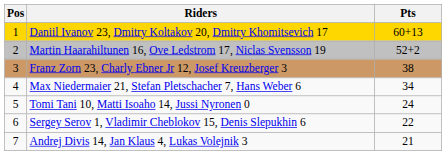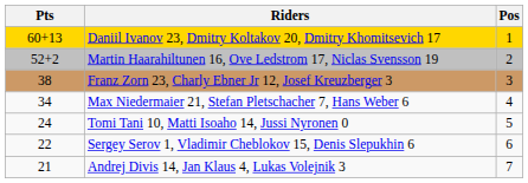 <table class="wikitable">
 <tr>
+<th width=100>Pts</th>
+<th width=600>Riders</th>
 <th width=20>Pos</th>
-<th width=600>Riders</th>
-<th width=100>Pts</th>
 </tr>
 <tr style="text-align:center; background:gold;">
+<td>60+13</td>
+<td style="text-align:left;"> <a href='#'>Daniil Ivanov</a> 23, <a href='#'>Dmitry Koltakov</a> 20, <a href='#'>Dmitry Khomitsevich</a> 17</td>
 <td>1</td>
-<td style="text-align:left;"> <a href='#'>Daniil Ivanov</a> 23, <a href='#'>Dmitry Koltakov</a> 20, <a href='#'>Dmitry Khomitsevich</a> 17</td>
-<td>60+13</td>
 </tr>
 <tr style="text-align:center; background:silver;">
+<td>52+2</td>
+<td style="text-align:left;">  <a href='#'>Martin Haarahiltunen</a> 16, <a href='#'>Ove Ledstrom</a> 17, <a href='#'>Niclas Svensson</a> 19</td>
 <td>2</td>
-<td style="text-align:left;">  <a href='#'>Martin Haarahiltunen</a> 16, <a href='#'>Ove Ledstrom</a> 17, <a href='#'>Niclas Svensson</a> 19</td>
-<td>52+2</td>
 </tr>
 <tr style="text-align:center; background:#c96;">
+<td>38</td>
+<td style="text-align:left;">  <a href='#'>Franz Zorn</a> 23, <a href='#'>Charly Ebner Jr</a> 12, <a href='#'>Josef Kreuzberger</a> 3</td>
 <td>3</td>
-<td style="text-align:left;">  <a href='#'>Franz Zorn</a> 23, <a href='#'>Charly Ebner Jr</a> 12, <a href='#'>Josef Kreuzberger</a> 3</td>
-<td>38</td>
 </tr>
 <tr align=center>
+<td>34</td>
+<td style="text-align:left;">  <a href='#'>Max Niedermaier</a> 21, <a href='#'>Stefan Pletschacher</a> 7, <a href='#'>Hans Weber</a> 6</td>
 <td>4</td>
-<td style="text-align:left;">  <a href='#'>Max Niedermaier</a> 21, <a href='#'>Stefan Pletschacher</a> 7, <a href='#'>Hans Weber</a> 6</td>
-<td>34</td>
 </tr>
 <tr align=center>
+<td>24</td>
+<td style="text-align:left;">  <a href='#'>Tomi Tani</a> 10, <a href='#'>Matti Isoaho</a> 14, <a href='#'>Jussi Nyronen</a> 0</td>
 <td>5</td>
-<td style="text-align:left;">  <a href='#'>Tomi Tani</a> 10, <a href='#'>Matti Isoaho</a> 14, <a href='#'>Jussi Nyronen</a> 0</td>
-<td>24</td>
 </tr>
 <tr align=center>
+<td>22</td>
+<td style="text-align:left;">  <a href='#'>Sergey Serov</a> 1, <a href='#'>Vladimir Cheblokov</a> 15, <a href='#'>Denis Slepukhin</a> 6</td>
 <td>6</td>
-<td style="text-align:left;">  <a href='#'>Sergey Serov</a> 1, <a href='#'>Vladimir Cheblokov</a> 15, <a href='#'>Denis Slepukhin</a> 6</td>
-<td>22</td>
 </tr>
 <tr align=center>
+<td>21</td>
+<td style="text-align:left;">  <a href='#'>Andrej Divis</a> 14, <a href='#'>Jan Klaus</a> 4, <a href='#'>Lukas Volejnik</a> 3</td>
 <td>7</td>
-<td style="text-align:left;">  <a href='#'>Andrej Divis</a> 14, <a href='#'>Jan Klaus</a> 4, <a href='#'>Lukas Volejnik</a> 3</td>
-<td>21</td>
 </tr>
 </table>
